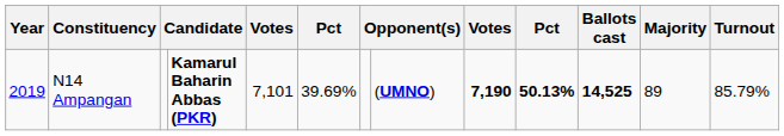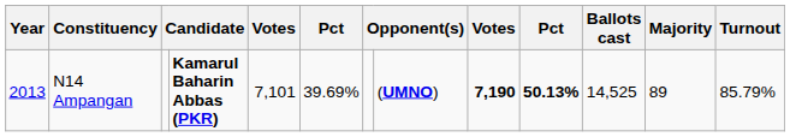 <table class="wikitable" style="margin:0.5em ; font-size:95%">
 <tr>
 <th>Year</th>
 <th>Constituency</th>
 <th colspan=2>Candidate</th>
 <th>Votes</th>
 <th>Pct</th>
 <th colspan=2>Opponent(s)</th>
 <th>Votes</th>
 <th>Pct</th>
 <th>Ballots cast</th>
 <th>Majority</th>
 <th>Turnout</th>
 </tr>
 <tr>
-<td><a href='#'>2019</a></td>
+<td><a href='#'>2013</a></td>
 <td>N14 <a href='#'>Ampangan</a></td>
 <td></td>
 <td><strong>Kamarul Baharin Abbas (<a href='#'>PKR</a>)</strong></td>
 <td align="right">7,101</td>
 <td>39.69%</td>
 <td></td>
 <td> (<a href='#'><strong>UMNO</strong></a>)</td>
 <td align="right"><strong>7,190</strong></td>
 <td><strong>50.13%</strong></td>
-<td><strong>14,525</strong></td>
+<td>14,525</td>
 <td>89</td>
 <td>85.79%</td>
 </tr>
 </table>
